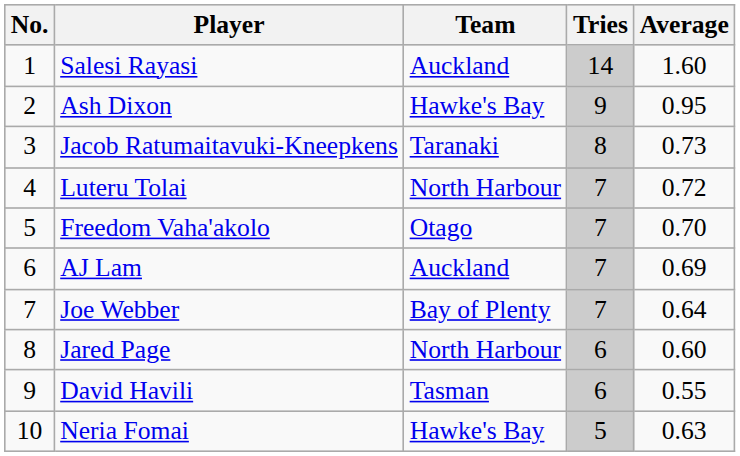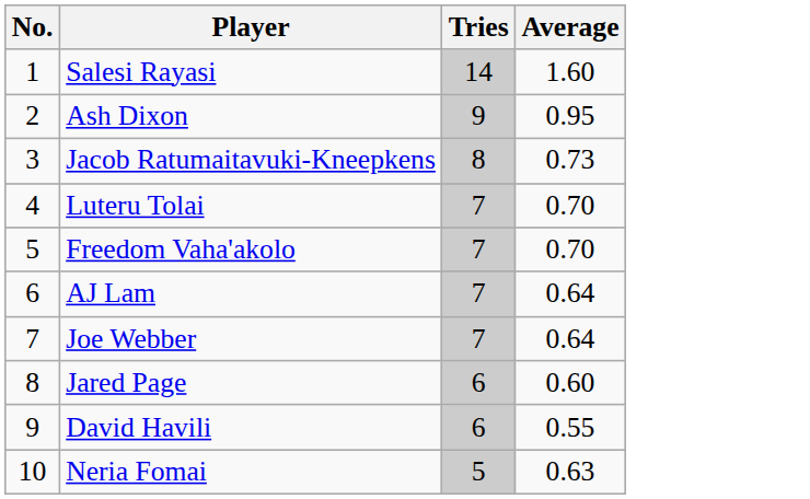 <table class="wikitable" style="text-align:center">
 <tr>
 <th>No.</th>
 <th>Player</th>
-<th>Team</th>
 <th>Tries</th>
 <th>Average</th>
 </tr>
 <tr>
 <td>1</td>
 <td style="text-align:left"><a href='#'>Salesi Rayasi</a></td>
-<td style="text-align:left"><a href='#'>Auckland</a></td>
 <td style="background:#ccc">14</td>
 <td>1.60</td>
 </tr>
 <tr>
 <td>2</td>
 <td style="text-align:left"><a href='#'>Ash Dixon</a></td>
-<td style="text-align:left"><a href='#'>Hawke's Bay</a></td>
 <td style="background:#ccc">9</td>
 <td>0.95</td>
 </tr>
 <tr>
 <td>3</td>
 <td style="text-align:left"><a href='#'>Jacob Ratumaitavuki-Kneepkens</a></td>
-<td style="text-align:left"><a href='#'>Taranaki</a></td>
 <td style="background:#ccc">8</td>
 <td>0.73</td>
 </tr>
 <tr>
 <td>4</td>
 <td style="text-align:left"><a href='#'>Luteru Tolai</a></td>
-<td style="text-align:left"><a href='#'>North Harbour</a></td>
 <td style="background:#ccc">7</td>
-<td>0.72</td>
+<td>0.70</td>
 </tr>
 <tr>
 <td>5</td>
 <td style="text-align:left"><a href='#'>Freedom Vaha'akolo</a></td>
-<td style="text-align:left"><a href='#'>Otago</a></td>
 <td style="background:#ccc">7</td>
 <td>0.70</td>
 </tr>
 <tr>
 <td>6</td>
 <td style="text-align:left"><a href='#'>AJ Lam</a></td>
-<td style="text-align:left"><a href='#'>Auckland</a></td>
 <td style="background:#ccc">7</td>
-<td>0.69</td>
+<td>0.64</td>
 </tr>
 <tr>
 <td>7</td>
 <td style="text-align:left"><a href='#'>Joe Webber</a></td>
-<td style="text-align:left"><a href='#'>Bay of Plenty</a></td>
 <td style="background:#ccc">7</td>
 <td>0.64</td>
 </tr>
 <tr>
 <td>8</td>
 <td style="text-align:left"><a href='#'>Jared Page</a></td>
-<td style="text-align:left"><a href='#'>North Harbour</a></td>
 <td style="background:#ccc">6</td>
 <td>0.60</td>
 </tr>
 <tr>
 <td>9</td>
 <td style="text-align:left"><a href='#'>David Havili</a></td>
-<td style="text-align:left"><a href='#'>Tasman</a></td>
 <td style="background:#ccc">6</td>
 <td>0.55</td>
 </tr>
 <tr>
 <td>10</td>
 <td style="text-align:left"><a href='#'>Neria Fomai</a></td>
-<td style="text-align:left"><a href='#'>Hawke's Bay</a></td>
 <td style="background:#ccc">5</td>
 <td>0.63</td>
 </tr>
 </table>
